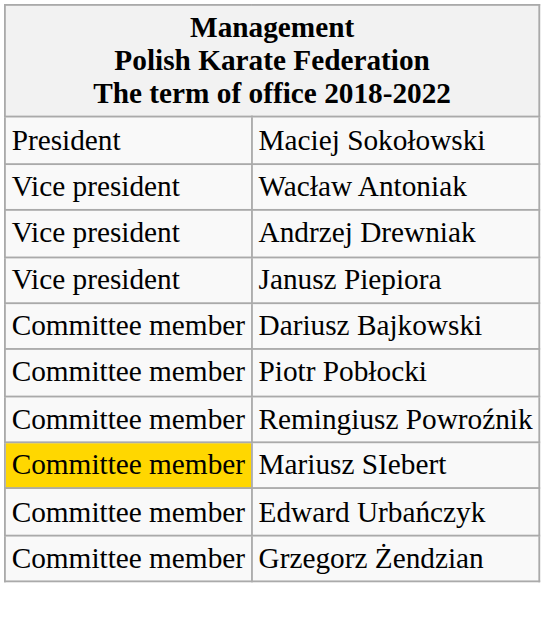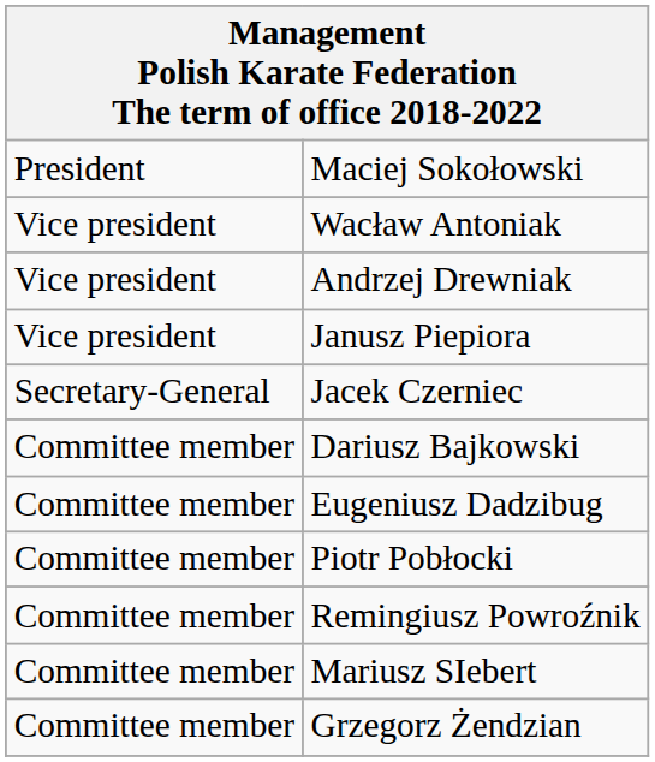 <table class="wikitable">
 <tr>
 <th colspan="2">Management<br>Polish Karate Federation<br>The term of office <strong>2018-2022</strong></th>
 </tr>
 <tr>
 <td>President</td>
 <td>Maciej Sokołowski</td>
 </tr>
 <tr>
 <td>Vice president</td>
 <td>Wacław Antoniak</td>
 </tr>
 <tr>
 <td>Vice president</td>
 <td>Andrzej Drewniak</td>
 </tr>
 <tr>
 <td>Vice president</td>
 <td>Janusz Piepiora</td>
 </tr>
 <tr>
+<td>Secretary-General</td>
+<td>Jacek Czerniec</td>
+</tr>
+<tr>
 <td>Committee member</td>
 <td>Dariusz Bajkowski</td>
+</tr>
+<tr>
+<td>Committee member</td>
+<td>Eugeniusz Dadzibug</td>
 </tr>
 <tr>
 <td>Committee member</td>
 <td>Piotr Pobłocki</td>
 </tr>
 <tr>
 <td>Committee member</td>
 <td>Remingiusz Powroźnik</td>
 </tr>
 <tr>
-<td style="background: gold;">Committee member</td>
+<td>Committee member</td>
 <td>Mariusz SIebert</td>
-</tr>
-<tr>
-<td>Committee member</td>
-<td>Edward Urbańczyk</td>
 </tr>
 <tr>
 <td>Committee member</td>
 <td>Grzegorz Żendzian</td>
 </tr>
 </table>
